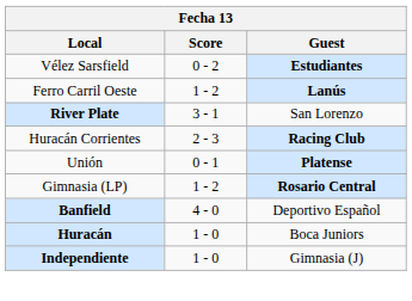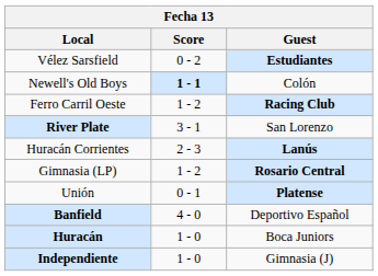 <table class="wikitable nowrap" style="font-size:88%; float:left; margin-right:1em;">
 <tr>
 <th colspan=3 align=center>Fecha 13</th>
 </tr>
 <tr>
 <th width="150">Local</th>
 <th width="75">Score</th>
 <th width="150">Guest</th>
 </tr>
 <tr align=center>
 <td>Vélez Sarsfield</td>
 <td>0 - 2</td>
 <td bgcolor=#D0E7FF><strong>Estudiantes</strong></td>
 </tr>
 <tr align=center>
+<td>Newell's Old Boys</td>
+<td bgcolor=#D0E7FF><strong>1 - 1</strong></td>
+<td>Colón</td>
+</tr>
+<tr align=center>
 <td>Ferro Carril Oeste</td>
 <td>1 - 2</td>
-<td bgcolor=#D0E7FF><strong>Lanús</strong></td>
+<td bgcolor=#D0E7FF><strong>Racing Club</strong></td>
 </tr>
 <tr align=center>
 <td bgcolor=#D0E7FF><strong>River Plate</strong></td>
 <td>3 - 1</td>
 <td>San Lorenzo</td>
 </tr>
 <tr align=center>
 <td>Huracán Corrientes</td>
 <td>2 - 3</td>
-<td bgcolor=#D0E7FF><strong>Racing Club</strong></td>
+<td bgcolor=#D0E7FF><strong>Lanús</strong></td>
+</tr>
+<tr align=center>
+<td>Gimnasia (LP)</td>
+<td>1 - 2</td>
+<td bgcolor=#D0E7FF><strong>Rosario Central</strong></td>
 </tr>
 <tr align=center>
 <td>Unión</td>
 <td>0 - 1</td>
 <td bgcolor=#D0E7FF><strong>Platense</strong></td>
-</tr>
-<tr align=center>
-<td>Gimnasia (LP)</td>
-<td>1 - 2</td>
-<td bgcolor=#D0E7FF><strong>Rosario Central</strong></td>
 </tr>
 <tr align=center>
 <td bgcolor=#D0E7FF><strong>Banfield</strong></td>
 <td>4 - 0</td>
 <td>Deportivo Español</td>
 </tr>
 <tr align=center>
 <td bgcolor=#D0E7FF><strong>Huracán</strong></td>
 <td>1 - 0</td>
 <td>Boca Juniors</td>
 </tr>
 <tr align=center>
 <td bgcolor=#D0E7FF><strong>Independiente</strong></td>
 <td>1 - 0</td>
 <td>Gimnasia (J)</td>
 </tr>
 </table>
